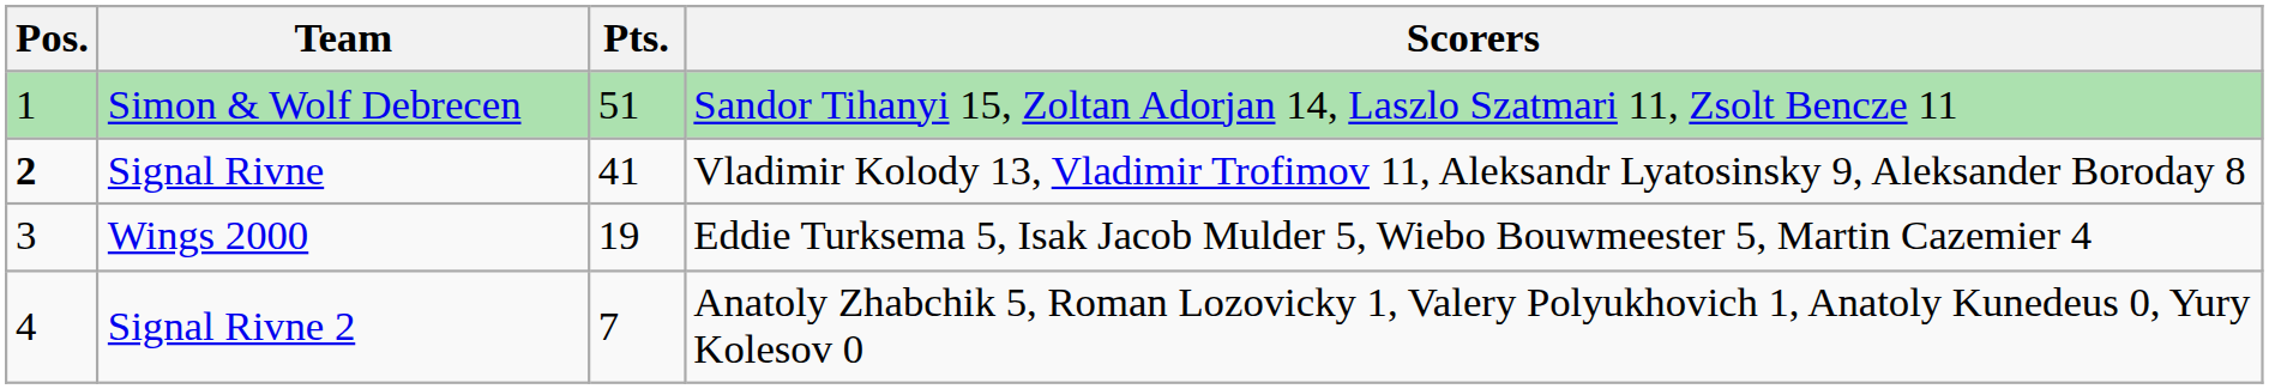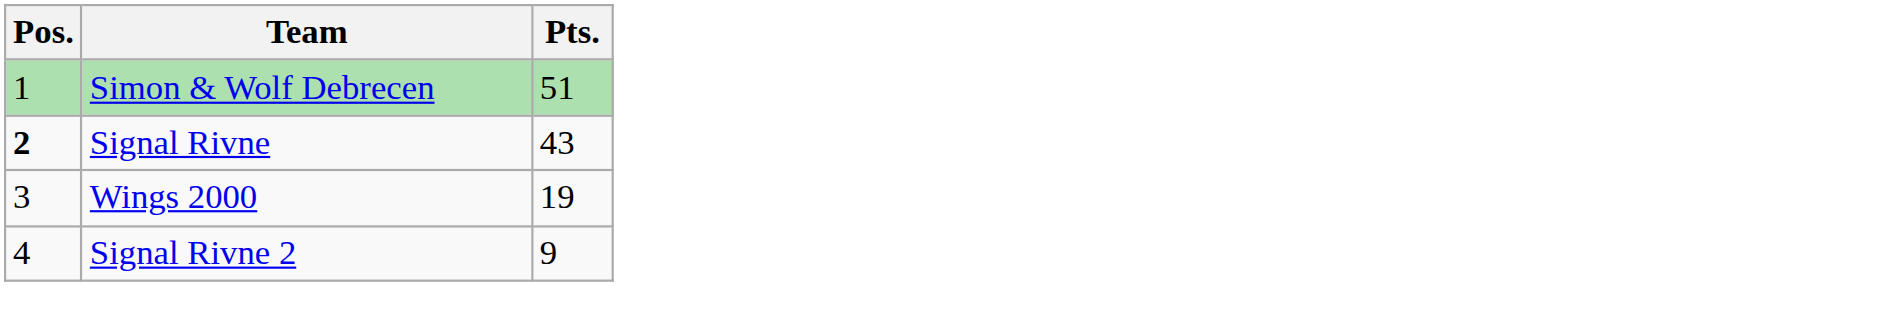 <table class=wikitable>
 <tr>
 <th width=20>Pos.</th>
 <th width=200>Team</th>
 <th width=30>Pts.</th>
-<th width=680>Scorers</th>
 </tr>
 <tr style="background:#ACE1AF;">
 <td>1</td>
 <td align=left> <a href='#'>Simon & Wolf Debrecen</a></td>
 <td>51</td>
-<td><a href='#'>Sandor Tihanyi</a> 15, <a href='#'>Zoltan Adorjan</a> 14, <a href='#'>Laszlo Szatmari</a> 11, <a href='#'>Zsolt Bencze</a> 11</td>
 </tr>
 <tr>
 <td><strong>2</strong></td>
 <td align=left> <a href='#'>Signal Rivne</a></td>
-<td>41</td>
-<td>Vladimir Kolody 13, <a href='#'>Vladimir Trofimov</a> 11, Aleksandr Lyatosinsky 9, Aleksander Boroday 8</td>
+<td>43</td>
 </tr>
 <tr>
 <td>3</td>
 <td align=left> <a href='#'>Wings 2000</a></td>
 <td>19</td>
-<td>Eddie Turksema 5, Isak Jacob Mulder 5, Wiebo Bouwmeester 5, Martin Cazemier 4</td>
 </tr>
 <tr>
 <td>4</td>
 <td align=left> <a href='#'>Signal Rivne 2</a></td>
-<td>7</td>
-<td>Anatoly Zhabchik 5, Roman Lozovicky 1, Valery Polyukhovich 1, Anatoly Kunedeus 0, Yury Kolesov 0</td>
+<td>9</td>
 </tr>
 </table>
